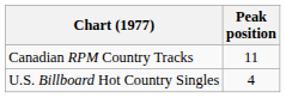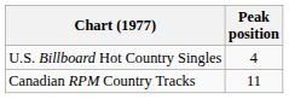 <table class="wikitable">
 <tr>
 <th align="left">Chart (1977)</th>
 <th align="center">Peak<br>position</th>
 </tr>
 <tr>
+<td align="left">U.S. <em>Billboard</em> Hot Country Singles</td>
+<td align="center">4</td>
+</tr>
+<tr>
 <td align="left">Canadian <em>RPM</em> Country Tracks</td>
 <td align="center">11</td>
 </tr>
-<tr>
-<td align="left">U.S. <em>Billboard</em> Hot Country Singles</td>
-<td align="center">4</td>
-</tr>
 </table>
